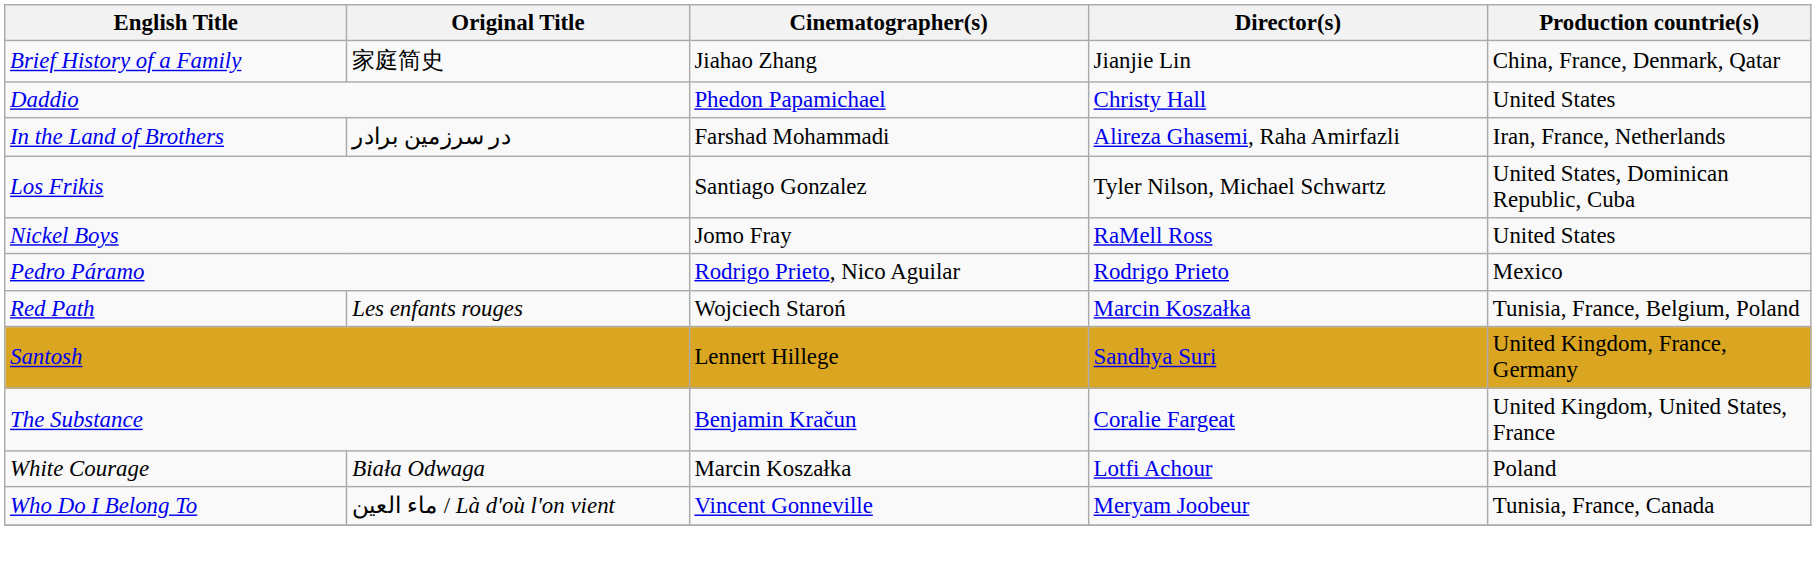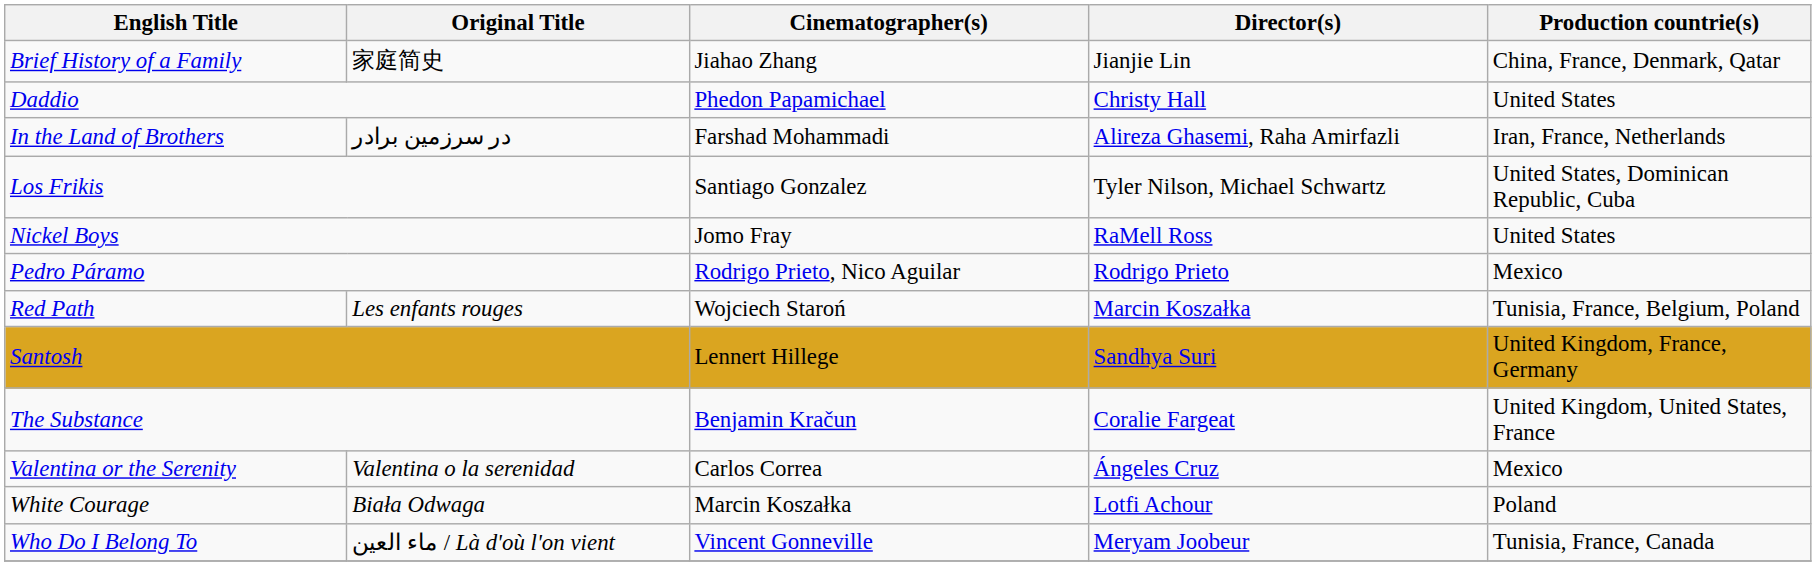 <table class="wikitable" style="width:100%; margin-bottom:4px">
 <tr>
 <th scope="col" width="18%">English Title</th>
 <th scope="col" width="18%">Original Title</th>
 <th scope="col" width="21%">Cinematographer(s)</th>
 <th scope="col" width="21%">Director(s)</th>
 <th scope="col" width="17%">Production countrie(s)</th>
 </tr>
 <tr>
 <td><em><a href='#'>Brief History of a Family</a></em></td>
 <td>家庭简史</td>
 <td>Jiahao Zhang</td>
 <td>Jianjie Lin</td>
 <td>China, France, Denmark, Qatar</td>
 </tr>
 <tr>
 <td colspan="2"><em><a href='#'>Daddio</a></em></td>
 <td><a href='#'>Phedon Papamichael</a></td>
 <td><a href='#'>Christy Hall</a></td>
 <td>United States</td>
 </tr>
 <tr>
 <td><em><a href='#'>In the Land of Brothers</a></em></td>
 <td>در سرزمین برادر</td>
 <td>Farshad Mohammadi</td>
 <td><a href='#'>Alireza Ghasemi</a>, Raha Amirfazli</td>
 <td>Iran, France, Netherlands</td>
 </tr>
 <tr>
 <td colspan="2"><em><a href='#'>Los Frikis</a></em></td>
 <td>Santiago Gonzalez</td>
 <td>Tyler Nilson, Michael Schwartz</td>
 <td>United States, Dominican Republic, Cuba</td>
 </tr>
 <tr>
 <td colspan="2"><em><a href='#'>Nickel Boys</a></em></td>
 <td>Jomo Fray</td>
 <td><a href='#'>RaMell Ross</a></td>
 <td>United States</td>
 </tr>
 <tr>
 <td colspan="2"><em><a href='#'>Pedro Páramo</a></em></td>
 <td><a href='#'>Rodrigo Prieto</a>, Nico Aguilar</td>
 <td><a href='#'>Rodrigo Prieto</a></td>
 <td>Mexico</td>
 </tr>
 <tr>
 <td><em><a href='#'>Red Path</a></em></td>
 <td><em>Les enfants rouges</em></td>
 <td>Wojciech Staroń</td>
 <td><a href='#'>Marcin Koszałka</a></td>
 <td>Tunisia, France, Belgium, Poland</td>
 </tr>
 <tr style="background:#daa520">
 <td colspan="2"><em><a href='#'>Santosh</a></em></td>
 <td>Lennert Hillege</td>
 <td><a href='#'>Sandhya Suri</a></td>
 <td>United Kingdom, France, Germany</td>
 </tr>
 <tr>
 <td colspan="2"><em><a href='#'>The Substance</a></em></td>
 <td><a href='#'>Benjamin Kračun</a></td>
 <td><a href='#'>Coralie Fargeat</a></td>
 <td>United Kingdom, United States, France</td>
 </tr>
 <tr>
+<td><em><a href='#'>Valentina or the Serenity</a></em></td>
+<td><em>Valentina o la serenidad</em></td>
+<td>Carlos Correa</td>
+<td><a href='#'>Ángeles Cruz</a></td>
+<td>Mexico</td>
+</tr>
+<tr>
 <td><em>White Courage</em></td>
 <td><em>Biała Odwaga</em></td>
 <td>Marcin Koszałka</td>
 <td><a href='#'>Lotfi Achour</a></td>
 <td>Poland</td>
 </tr>
 <tr>
 <td><em><a href='#'>Who Do I Belong To</a></em></td>
 <td>ماء العين / <em>Là d'où l'on vient</em></td>
 <td><a href='#'>Vincent Gonneville</a></td>
 <td><a href='#'>Meryam Joobeur</a></td>
 <td>Tunisia, France, Canada</td>
 </tr>
 <tr>
 </tr>
 </table>
